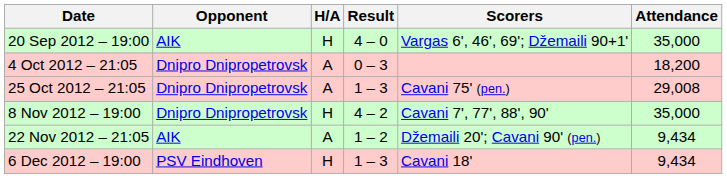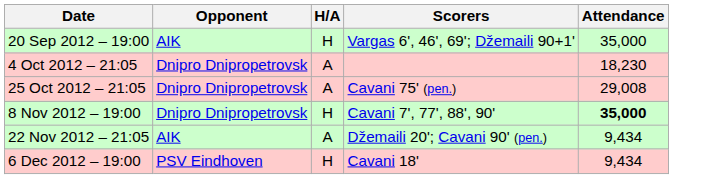 <table class="wikitable">
 <tr>
 <th>Date</th>
 <th>Opponent</th>
 <th>H/A</th>
-<th>Result</th>
 <th>Scorers</th>
 <th>Attendance</th>
 </tr>
 <tr bgcolor = "#ccffcc">
 <td>20 Sep 2012 – 19:00</td>
 <td> <a href='#'>AIK</a></td>
 <td align=center>H</td>
-<td align=center>4 – 0</td>
 <td><a href='#'>Vargas</a> 6', 46', 69'; <a href='#'>Džemaili</a> 90+1'</td>
 <td align="center">35,000</td>
 </tr>
 <tr bgcolor = "#ffcccc">
 <td>4 Oct 2012 – 21:05</td>
 <td> <a href='#'>Dnipro Dnipropetrovsk</a></td>
 <td align=center>A</td>
-<td align=center>0 – 3</td>
 <td></td>
-<td align="center">18,200</td>
+<td align="center">18,230</td>
 </tr>
 <tr bgcolor = "#ffcccc">
 <td>25 Oct 2012 – 21:05</td>
 <td> <a href='#'>Dnipro Dnipropetrovsk</a></td>
 <td align=center>A</td>
-<td align=center>1 – 3</td>
 <td><a href='#'>Cavani</a> 75' <small>(<a href='#'>pen.</a>)</small></td>
 <td align="center">29,008</td>
 </tr>
 <tr bgcolor = "#ccffcc">
 <td>8 Nov 2012 – 19:00</td>
 <td> <a href='#'>Dnipro Dnipropetrovsk</a></td>
 <td align=center>H</td>
-<td align=center>4 – 2</td>
 <td><a href='#'>Cavani</a> 7', 77', 88', 90'</td>
-<td align="center">35,000</td>
+<td align="center"><strong>35,000</strong></td>
 </tr>
 <tr bgcolor = "#ccffcc">
 <td>22 Nov 2012 – 21:05</td>
 <td> <a href='#'>AIK</a></td>
 <td align=center>A</td>
-<td align=center>1 – 2</td>
 <td><a href='#'>Džemaili</a> 20'; <a href='#'>Cavani</a> 90' <small>(<a href='#'>pen.</a>)</small></td>
 <td align="center">9,434</td>
 </tr>
 <tr bgcolor = "#ffcccc">
 <td>6 Dec 2012 – 19:00</td>
 <td> <a href='#'>PSV Eindhoven</a></td>
 <td align=center>H</td>
-<td align=center>1 – 3</td>
 <td><a href='#'>Cavani</a> 18'</td>
 <td align="center">9,434</td>
 </tr>
 </table>
